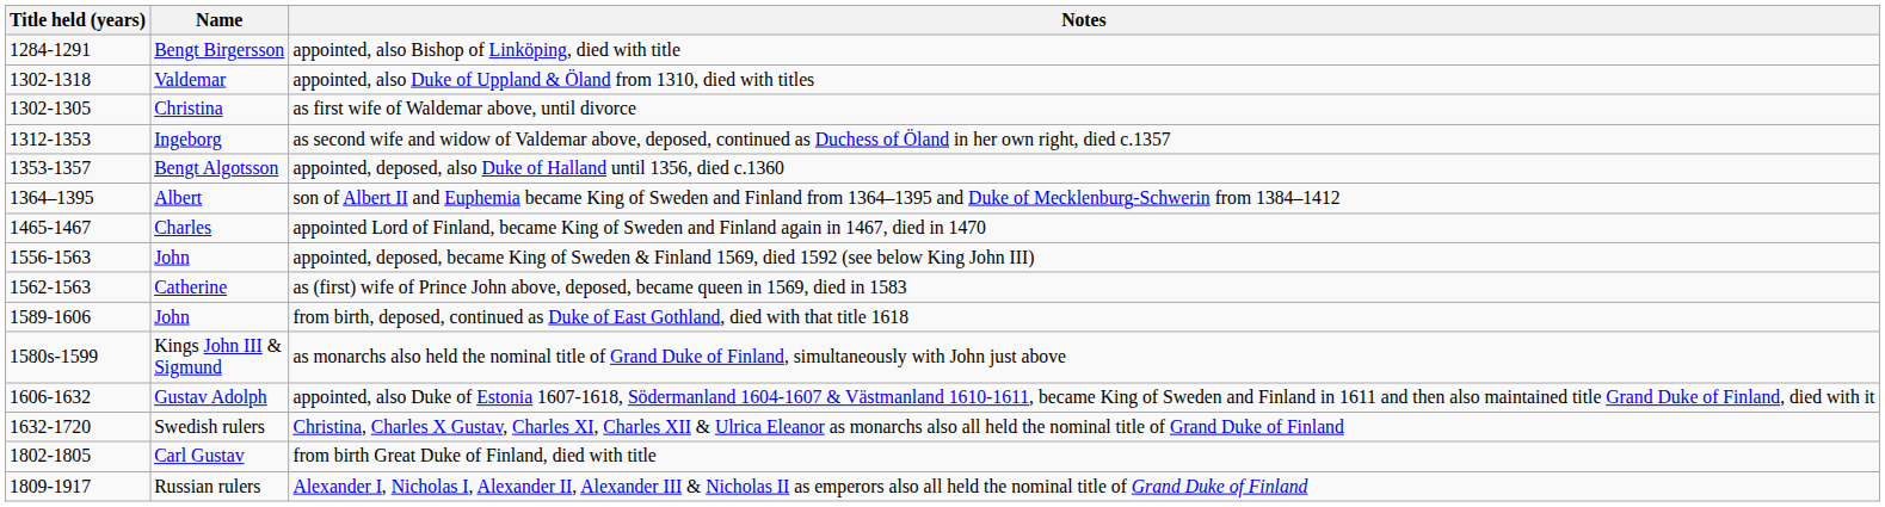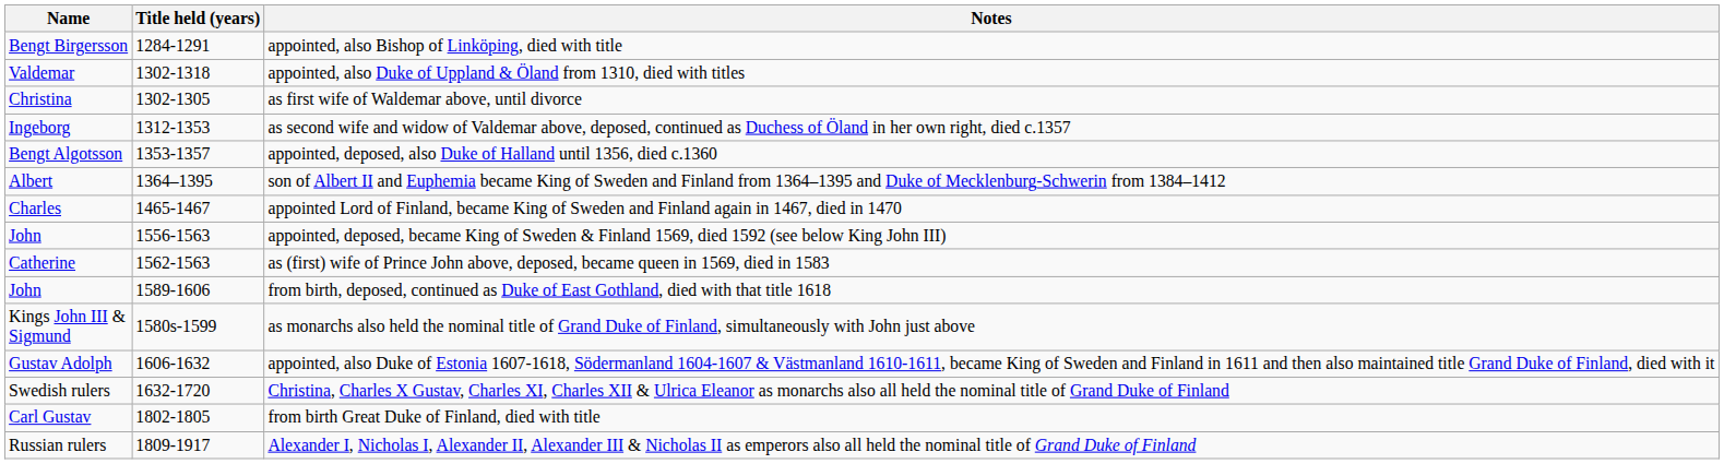 <table class="wikitable">
 <tr>
+<th><strong>Name</strong></th>
 <th><strong>Title held (years)</strong></th>
-<th><strong>Name</strong></th>
 <th><strong>Notes</strong></th>
 </tr>
 <tr>
+<td><a href='#'>Bengt Birgersson</a></td>
 <td>1284-1291</td>
-<td><a href='#'>Bengt Birgersson</a></td>
 <td>appointed, also Bishop of <a href='#'>Linköping</a>, died with title</td>
 </tr>
 <tr>
+<td><a href='#'>Valdemar</a></td>
 <td>1302-1318</td>
-<td><a href='#'>Valdemar</a></td>
 <td>appointed, also <a href='#'>Duke of Uppland & Öland</a> from 1310, died with titles</td>
 </tr>
 <tr>
+<td><a href='#'>Christina</a></td>
 <td>1302-1305</td>
-<td><a href='#'>Christina</a></td>
 <td>as first wife of Waldemar above, until divorce</td>
 </tr>
 <tr>
+<td><a href='#'>Ingeborg</a></td>
 <td>1312-1353</td>
-<td><a href='#'>Ingeborg</a></td>
 <td>as second wife and widow of Valdemar above, deposed, continued as <a href='#'>Duchess of Öland</a> in her own right, died c.1357</td>
 </tr>
 <tr>
+<td><a href='#'>Bengt Algotsson</a></td>
 <td>1353-1357</td>
-<td><a href='#'>Bengt Algotsson</a></td>
 <td>appointed, deposed, also <a href='#'>Duke of Halland</a> until 1356, died c.1360</td>
 </tr>
 <tr>
+<td><a href='#'>Albert</a></td>
 <td>1364–1395</td>
-<td><a href='#'>Albert</a></td>
 <td>son of <a href='#'>Albert II</a> and <a href='#'>Euphemia</a> became King of Sweden and Finland from 1364–1395 and <a href='#'>Duke of Mecklenburg-Schwerin</a> from 1384–1412</td>
 </tr>
 <tr>
+<td><a href='#'>Charles</a></td>
 <td>1465-1467</td>
-<td><a href='#'>Charles</a></td>
 <td>appointed Lord of Finland, became King of Sweden and Finland again in 1467, died in 1470</td>
 </tr>
 <tr>
+<td><a href='#'>John</a></td>
 <td>1556-1563</td>
-<td><a href='#'>John</a></td>
 <td>appointed, deposed, became King of Sweden & Finland 1569, died 1592 (see below King John III)</td>
 </tr>
 <tr>
+<td><a href='#'>Catherine</a></td>
 <td>1562-1563</td>
-<td><a href='#'>Catherine</a></td>
 <td>as (first) wife of Prince John above, deposed, became queen in 1569, died in 1583</td>
 </tr>
 <tr>
+<td><a href='#'>John</a></td>
 <td>1589-1606</td>
-<td><a href='#'>John</a></td>
 <td>from birth, deposed, continued as <a href='#'>Duke of East Gothland</a>, died with that title 1618</td>
 </tr>
 <tr>
+<td>Kings <a href='#'>John III</a> &<br><a href='#'>Sigmund</a></td>
 <td>1580s-1599</td>
-<td>Kings <a href='#'>John III</a> &<br><a href='#'>Sigmund</a></td>
 <td>as monarchs also held the nominal title of <a href='#'>Grand Duke of Finland</a>, simultaneously with John just above</td>
 </tr>
 <tr>
+<td><a href='#'>Gustav Adolph</a></td>
 <td>1606-1632</td>
-<td><a href='#'>Gustav Adolph</a></td>
 <td>appointed, also Duke of <a href='#'>Estonia</a> 1607-1618, <a href='#'>Södermanland 1604-1607 & Västmanland 1610-1611</a>, became King of Sweden and Finland in 1611 and then also maintained title <a href='#'>Grand Duke of Finland</a>, died with it</td>
 </tr>
 <tr>
+<td>Swedish rulers</td>
 <td>1632-1720</td>
-<td>Swedish rulers</td>
 <td><a href='#'>Christina</a>, <a href='#'>Charles X Gustav</a>, <a href='#'>Charles XI</a>, <a href='#'>Charles XII</a> & <a href='#'>Ulrica Eleanor</a> as monarchs also all held the nominal title of <a href='#'>Grand Duke of Finland</a></td>
 </tr>
 <tr>
+<td><a href='#'>Carl Gustav</a></td>
 <td>1802-1805</td>
-<td><a href='#'>Carl Gustav</a></td>
 <td>from birth Great Duke of Finland, died with title</td>
 </tr>
 <tr>
+<td>Russian rulers</td>
 <td>1809-1917</td>
-<td>Russian rulers</td>
 <td><a href='#'>Alexander I</a>, <a href='#'>Nicholas I</a>, <a href='#'>Alexander II</a>, <a href='#'>Alexander III</a> & <a href='#'>Nicholas II</a> as emperors also all held the nominal title of <em><a href='#'>Grand Duke of Finland</a></em></td>
 </tr>
 </table>
